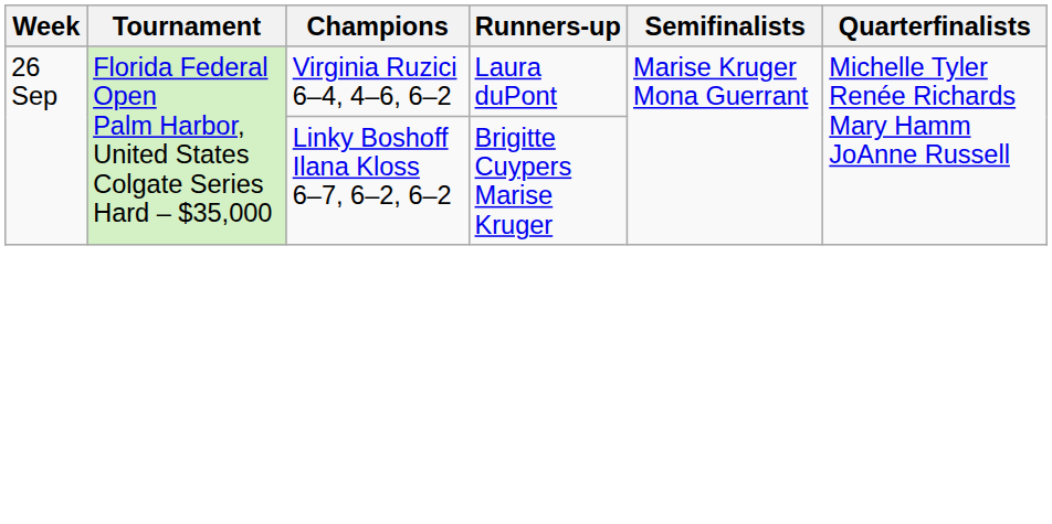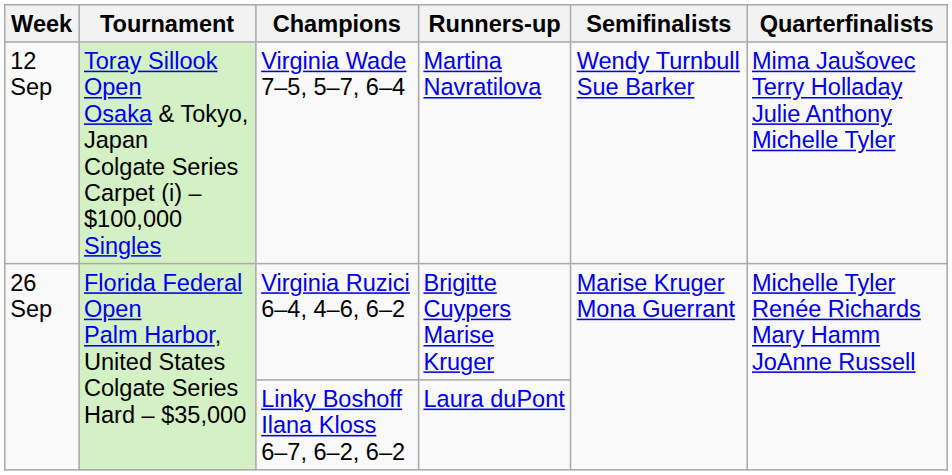 <table class=wikitable style=font-size:95%>
 <tr>
 <th style="width:48px;">Week</th>
 <th style="width:248px;">Tournament</th>
 <th style="width:200px;">Champions</th>
 <th style="width:200px;">Runners-up</th>
 <th style="width:190px;">Semifinalists</th>
 <th style="width:190px;">Quarterfinalists</th>
 </tr>
 <tr valign=top>
+<td>12 Sep</td>
+<td style="background:#D4F1C5;"><a href='#'>Toray Sillook Open</a><br> <a href='#'>Osaka</a> & Tokyo, Japan<br>Colgate Series<br>Carpet (i) – $100,000<br><a href='#'>Singles</a></td>
+<td> <a href='#'>Virginia Wade</a><br>7–5, 5–7, 6–4</td>
+<td> <a href='#'>Martina Navratilova</a></td>
+<td> <a href='#'>Wendy Turnbull</a><br> <a href='#'>Sue Barker</a></td>
+<td> <a href='#'>Mima Jaušovec</a><br> <a href='#'>Terry Holladay</a><br> <a href='#'>Julie Anthony</a> <br>  <a href='#'>Michelle Tyler</a></td>
+</tr>
+<tr valign=top>
 <td rowspan=2>26 Sep</td>
 <td style="background:#D4F1C5;" rowspan="2"><a href='#'>Florida Federal Open</a><br> <a href='#'>Palm Harbor</a>, United States<br>Colgate Series<br>Hard – $35,000</td>
 <td> <a href='#'>Virginia Ruzici</a><br>6–4, 4–6, 6–2</td>
-<td> <a href='#'>Laura duPont</a></td>
+<td> <a href='#'>Brigitte Cuypers</a><br>  <a href='#'>Marise Kruger</a></td>
 <td rowspan=2> <a href='#'>Marise Kruger</a> <br> <a href='#'>Mona Guerrant</a></td>
 <td rowspan=2> <a href='#'>Michelle Tyler</a> <br>  <a href='#'>Renée Richards</a> <br>  <a href='#'>Mary Hamm</a> <br>  <a href='#'>JoAnne Russell</a></td>
 </tr>
 <tr valign=top>
 <td> <a href='#'>Linky Boshoff</a> <br>  <a href='#'>Ilana Kloss</a><br>6–7, 6–2, 6–2</td>
-<td> <a href='#'>Brigitte Cuypers</a><br>  <a href='#'>Marise Kruger</a></td>
+<td> <a href='#'>Laura duPont</a></td>
 </tr>
 </table>
